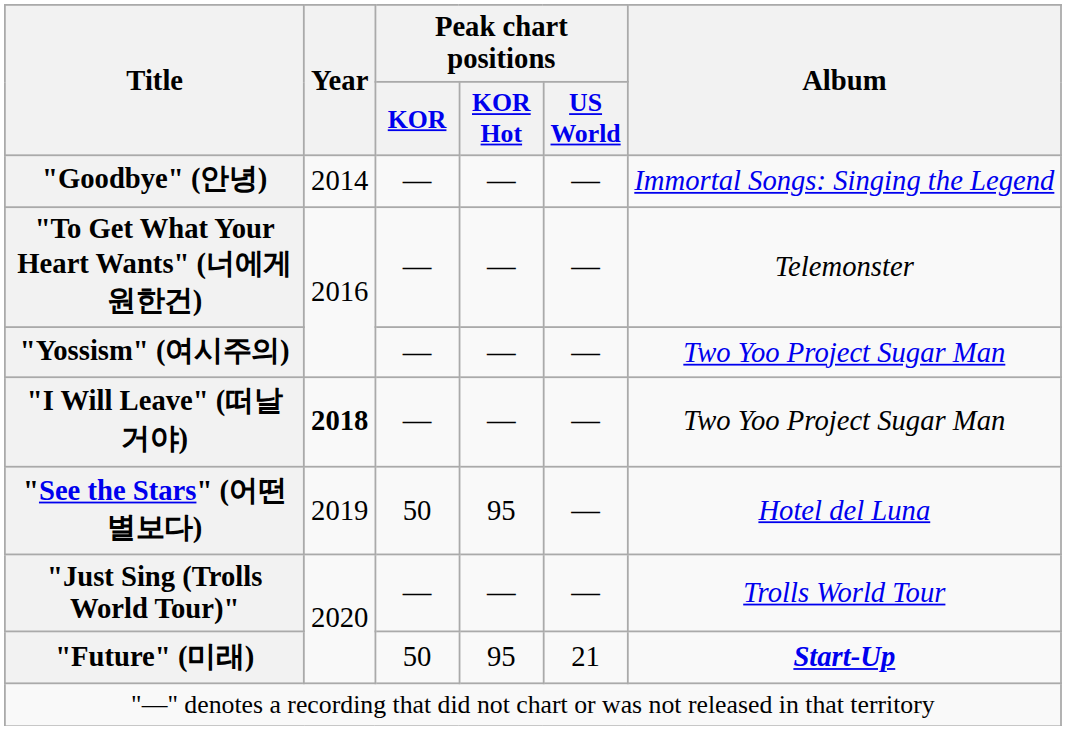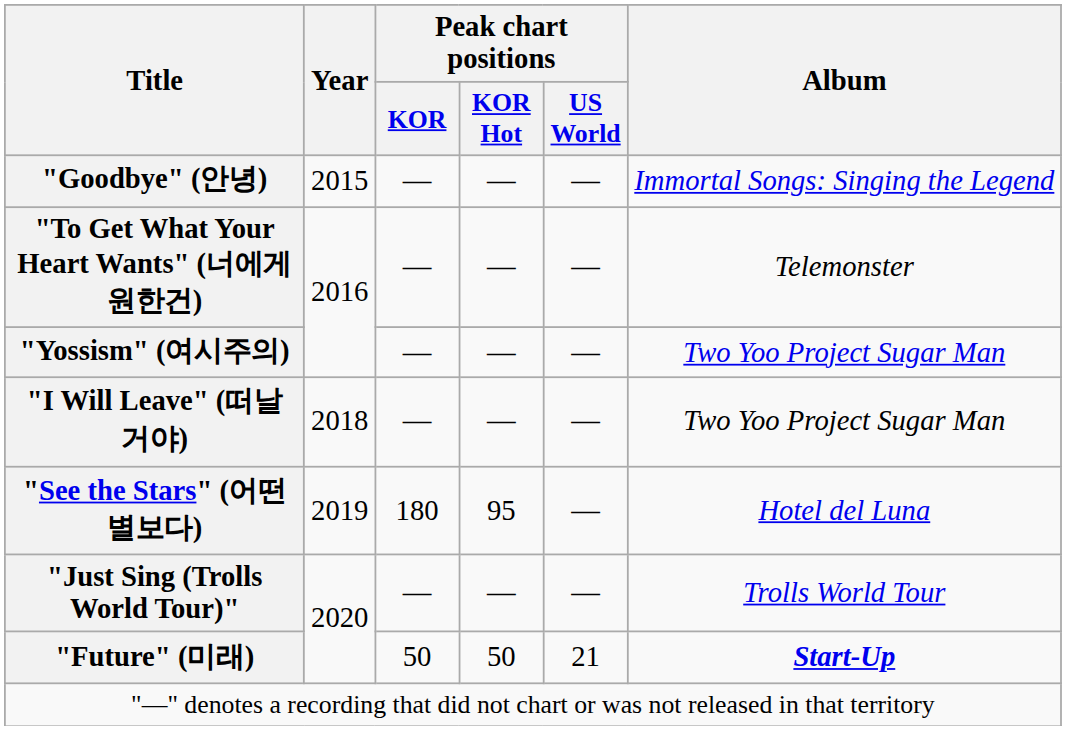 <table class="wikitable plainrowheaders" style="text-align:center">
 <tr>
 <th scope="col" rowspan="2" style="width:10em">Title</th>
 <th scope="col" rowspan="2">Year</th>
 <th scope="col" colspan="3">Peak chart positions</th>
 <th scope="col" rowspan="2">Album</th>
 </tr>
 <tr>
 <th scope="col" style="font-size:90%; width:2.8em"><a href='#'>KOR</a><br></th>
 <th scope="col" style="font-size:90%; width:2.8em"><a href='#'>KOR<br>Hot</a><br></th>
 <th scope="col" style="font-size:90%; width:2.8em"><a href='#'>US<br>World</a><br></th>
 </tr>
 <tr>
 <th scope="row">"Goodbye" (안녕)</th>
-<td>2014</td>
+<td>2015</td>
 <td>—</td>
 <td>—</td>
 <td>—</td>
 <td><em><a href='#'>Immortal Songs: Singing the Legend</a></em></td>
 </tr>
 <tr>
 <th scope="row">"To Get What Your Heart Wants" (너에게 원한건)</th>
 <td rowspan="2">2016</td>
 <td>—</td>
 <td>—</td>
 <td>—</td>
 <td><em>Telemonster</em></td>
 </tr>
 <tr>
 <th scope="row">"Yossism" (여시주의)</th>
 <td>—</td>
 <td>—</td>
 <td>—</td>
 <td><em><a href='#'>Two Yoo Project Sugar Man</a></em></td>
 </tr>
 <tr>
 <th scope="row">"I Will Leave" (떠날 거야)</th>
-<td><strong>2018</strong></td>
+<td>2018</td>
 <td>—</td>
 <td>—</td>
 <td>—</td>
 <td><em>Two Yoo Project Sugar Man</em></td>
 </tr>
 <tr>
 <th scope="row">"<a href='#'>See the Stars</a>" (어떤 별보다)</th>
 <td>2019</td>
-<td>50</td>
+<td>180</td>
 <td>95</td>
 <td>—</td>
 <td><em><a href='#'>Hotel del Luna</a></em></td>
 </tr>
 <tr>
 <th scope="row">"Just Sing (Trolls World Tour)"<br></th>
 <td rowspan="2">2020</td>
 <td>—</td>
 <td>—</td>
 <td>—</td>
 <td><em><a href='#'>Trolls World Tour</a></em></td>
 </tr>
 <tr>
 <th scope="row">"Future" (미래)</th>
 <td>50</td>
-<td>95</td>
+<td>50</td>
 <td>21</td>
 <td><strong><em><a href='#'>Start-Up</a></em></strong></td>
 </tr>
 <tr>
 <td colspan="6" style="font-size:90%">"—" denotes a recording that did not chart or was not released in that territory</td>
 </tr>
 </table>
